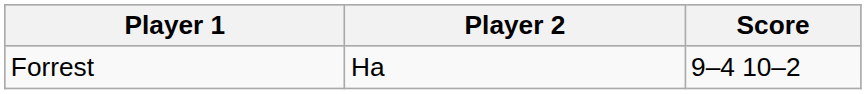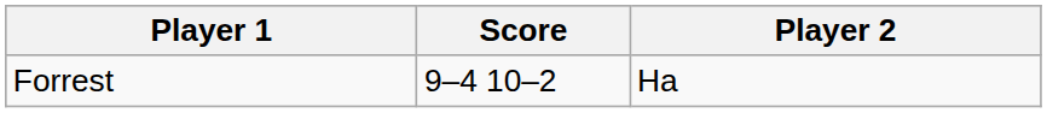 <table class="wikitable" style="font-size: 100%">
 <tr>
 <th width=200>Player 1</th>
+<th width=100>Score</th>
 <th width=200>Player 2</th>
-<th width=100>Score</th>
 </tr>
 <tr>
 <td>Forrest</td>
+<td>9–4 10–2</td>
 <td>Ha</td>
-<td>9–4 10–2</td>
 </tr>
 </table>
